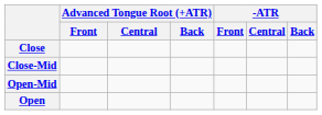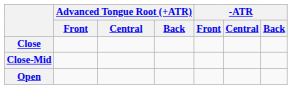 <table class="wikitable" style="text-align: center;">
 <tr>
 <th rowspan="2"></th>
 <th colspan="3"><a href='#'>Advanced Tongue Root (+ATR)</a></th>
 <th colspan="3"><a href='#'>-ATR</a></th>
 </tr>
 <tr>
 <th><a href='#'>Front</a></th>
 <th><a href='#'>Central</a></th>
 <th><a href='#'>Back</a></th>
 <th><a href='#'>Front</a></th>
 <th><a href='#'>Central</a></th>
 <th><a href='#'>Back</a></th>
 </tr>
 <tr>
 <th><a href='#'>Close</a></th>
 <td></td>
 <td></td>
 <td></td>
 <td></td>
 <td></td>
 <td></td>
 </tr>
 <tr>
 <th><a href='#'>Close-Mid</a></th>
 <td></td>
 <td></td>
 <td></td>
 <td></td>
 <td></td>
 <td></td>
 </tr>
 <tr>
-<th><a href='#'>Open-Mid</a></th>
-<td></td>
-<td></td>
-<td></td>
-<td></td>
-<td></td>
-<td></td>
-</tr>
-<tr>
 <th><a href='#'>Open</a></th>
 <td></td>
 <td></td>
 <td></td>
 <td></td>
 <td></td>
 <td></td>
 </tr>
 </table>
